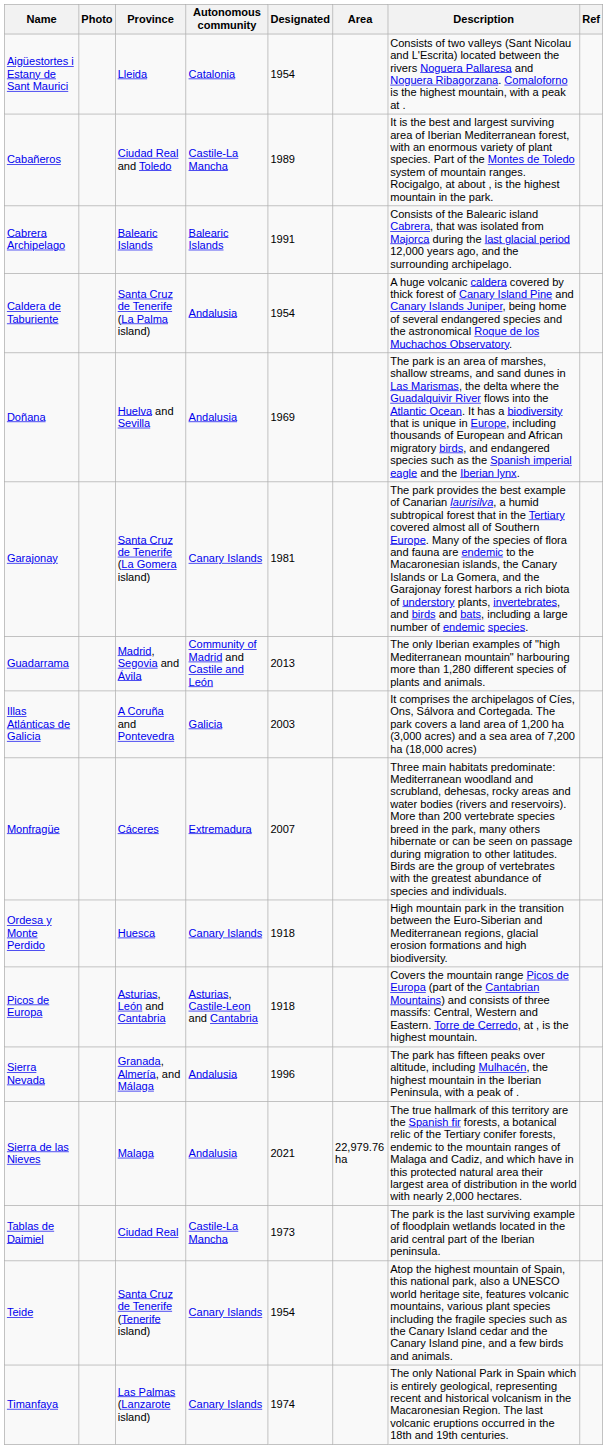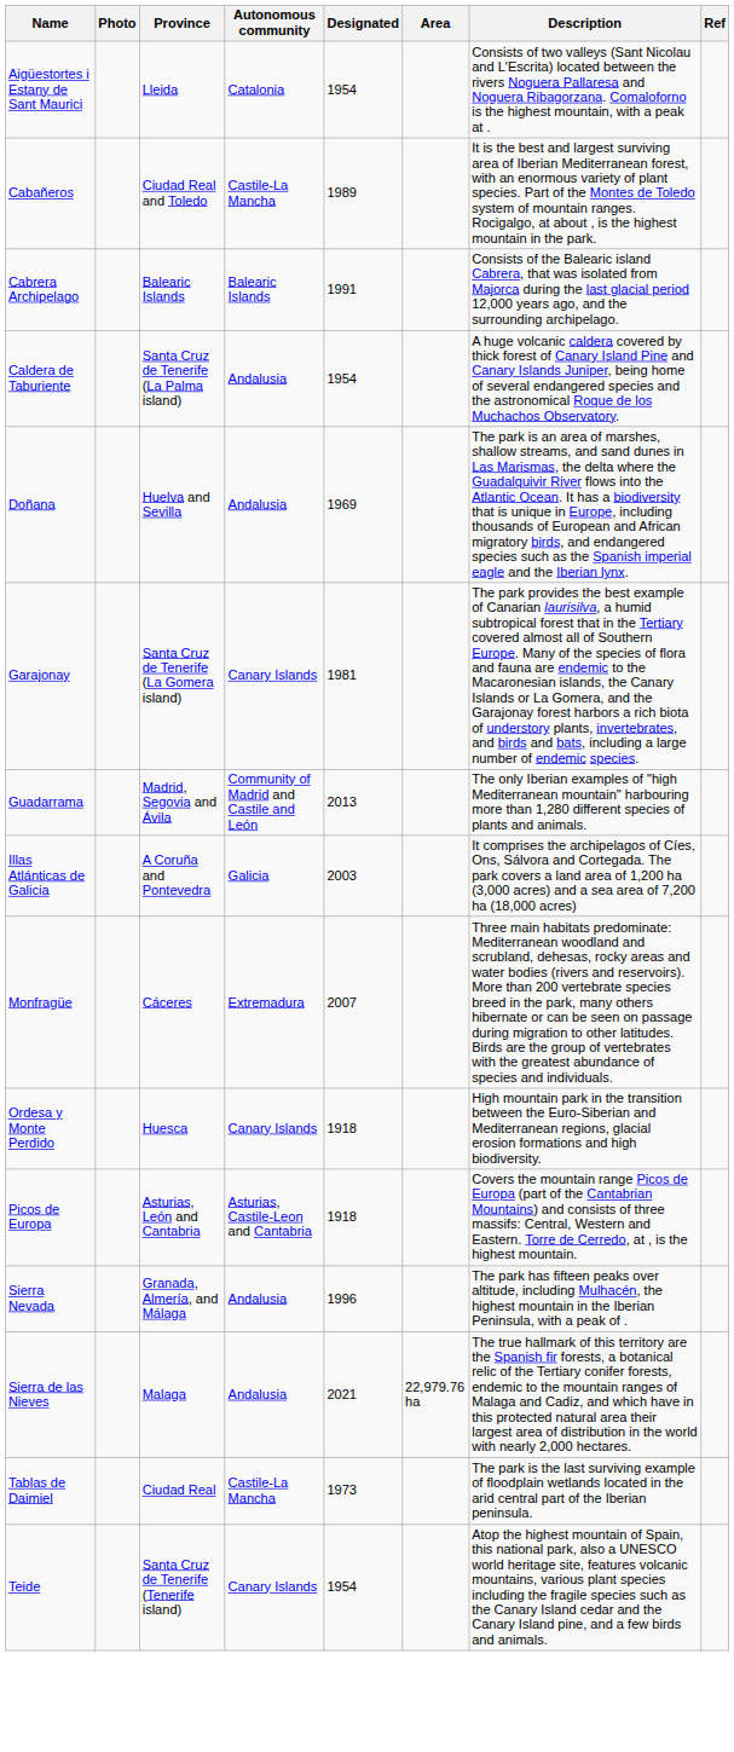 <table class="wikitable sortable">
 <tr>
 <th>Name</th>
 <th>Photo</th>
 <th>Province</th>
 <th>Autonomous community</th>
 <th>Designated</th>
 <th>Area</th>
 <th>Description</th>
 <th>Ref</th>
 </tr>
 <tr>
 <td><a href='#'>Aigüestortes i Estany de Sant Maurici</a></td>
 <td></td>
 <td><a href='#'>Lleida</a></td>
 <td><a href='#'>Catalonia</a></td>
 <td>1954</td>
 <td></td>
 <td>Consists of two valleys (Sant Nicolau and L'Escrita) located between the rivers <a href='#'>Noguera Pallaresa</a> and <a href='#'>Noguera Ribagorzana</a>. <a href='#'>Comaloforno</a> is the highest mountain, with a peak at .</td>
 <td></td>
 </tr>
 <tr>
 <td><a href='#'>Cabañeros</a></td>
 <td></td>
 <td><a href='#'>Ciudad Real</a> and <a href='#'>Toledo</a></td>
 <td><a href='#'>Castile-La Mancha</a></td>
 <td>1989</td>
 <td></td>
 <td>It is the best and largest surviving area of Iberian Mediterranean forest, with an enormous variety of plant species. Part of the <a href='#'>Montes de Toledo</a> system of mountain ranges. Rocigalgo, at about , is the highest mountain in the park.</td>
 <td></td>
 </tr>
 <tr>
 <td><a href='#'>Cabrera Archipelago</a></td>
 <td></td>
 <td><a href='#'>Balearic Islands</a></td>
 <td><a href='#'>Balearic Islands</a></td>
 <td>1991</td>
 <td></td>
 <td>Consists of the Balearic island <a href='#'>Cabrera</a>, that was isolated from <a href='#'>Majorca</a> during the <a href='#'>last glacial period</a> 12,000 years ago, and the surrounding archipelago.</td>
 <td></td>
 </tr>
 <tr>
 <td><a href='#'>Caldera de Taburiente</a></td>
 <td></td>
 <td><a href='#'>Santa Cruz de Tenerife</a> (<a href='#'>La Palma</a> island)</td>
 <td><a href='#'>Andalusia</a></td>
 <td>1954</td>
 <td></td>
 <td>A huge volcanic <a href='#'>caldera</a> covered by thick forest of <a href='#'>Canary Island Pine</a> and <a href='#'>Canary Islands Juniper</a>, being home of several endangered species and the astronomical <a href='#'>Roque de los Muchachos Observatory</a>.</td>
 <td></td>
 </tr>
 <tr>
 <td><a href='#'>Doñana</a></td>
 <td></td>
 <td><a href='#'>Huelva</a> and <a href='#'>Sevilla</a></td>
 <td><a href='#'>Andalusia</a></td>
 <td>1969</td>
 <td></td>
 <td>The park is an area of marshes, shallow streams, and sand dunes in <a href='#'>Las Marismas</a>, the delta where the <a href='#'>Guadalquivir River</a> flows into the <a href='#'>Atlantic Ocean</a>. It has a <a href='#'>biodiversity</a> that is unique in <a href='#'>Europe</a>, including thousands of European and African migratory <a href='#'>birds</a>, and endangered species such as the <a href='#'>Spanish imperial eagle</a> and the <a href='#'>Iberian lynx</a>.</td>
 <td></td>
 </tr>
 <tr>
 <td><a href='#'>Garajonay</a></td>
 <td></td>
 <td><a href='#'>Santa Cruz de Tenerife</a> (<a href='#'>La Gomera</a> island)</td>
 <td><a href='#'>Canary Islands</a></td>
 <td>1981</td>
 <td></td>
 <td>The park provides the best example of Canarian <em><a href='#'>laurisilva</a></em>, a humid subtropical forest that in the <a href='#'>Tertiary</a> covered almost all of Southern <a href='#'>Europe</a>. Many of the species of flora and fauna are <a href='#'>endemic</a> to the Macaronesian islands, the Canary Islands or La Gomera, and the Garajonay forest harbors a rich biota of <a href='#'>understory</a> plants, <a href='#'>invertebrates</a>, and <a href='#'>birds</a> and <a href='#'>bats</a>, including a large number of <a href='#'>endemic</a> <a href='#'>species</a>.</td>
 <td></td>
 </tr>
 <tr>
 <td><a href='#'>Guadarrama</a></td>
 <td></td>
 <td><a href='#'>Madrid</a>, <a href='#'>Segovia</a> and <a href='#'>Ávila</a></td>
 <td><a href='#'>Community of Madrid</a> and <a href='#'>Castile and León</a></td>
 <td>2013</td>
 <td></td>
 <td>The only Iberian examples of "high Mediterranean mountain" harbouring more than 1,280 different species of plants and animals.</td>
 <td></td>
 </tr>
 <tr>
 <td><a href='#'>Illas Atlánticas de Galicia</a></td>
 <td></td>
 <td><a href='#'>A Coruña</a> and <a href='#'>Pontevedra</a></td>
 <td><a href='#'>Galicia</a></td>
 <td>2003</td>
 <td></td>
 <td>It comprises the archipelagos of Cíes, Ons, Sálvora and Cortegada. The park covers a land area of 1,200 ha (3,000 acres) and a sea area of 7,200 ha (18,000 acres)</td>
 <td></td>
 </tr>
 <tr>
 <td><a href='#'>Monfragüe</a></td>
 <td></td>
 <td><a href='#'>Cáceres</a></td>
 <td><a href='#'>Extremadura</a></td>
 <td>2007</td>
 <td></td>
 <td>Three main habitats predominate: Mediterranean woodland and scrubland, dehesas, rocky areas and water bodies (rivers and reservoirs). More than 200 vertebrate species breed in the park, many others hibernate or can be seen on passage during migration to other latitudes. Birds are the group of vertebrates with the greatest abundance of species and individuals.</td>
 <td></td>
 </tr>
 <tr>
 <td><a href='#'>Ordesa y Monte Perdido</a></td>
 <td></td>
 <td><a href='#'>Huesca</a></td>
 <td><a href='#'>Canary Islands</a></td>
 <td>1918</td>
 <td></td>
 <td>High mountain park in the transition between the Euro-Siberian and Mediterranean regions, glacial erosion formations and high biodiversity.</td>
 <td></td>
 </tr>
 <tr>
 <td><a href='#'>Picos de Europa</a></td>
 <td></td>
 <td><a href='#'>Asturias</a>, <a href='#'>León</a> and <a href='#'>Cantabria</a></td>
 <td><a href='#'>Asturias</a>, <a href='#'>Castile-Leon</a> and <a href='#'>Cantabria</a></td>
 <td>1918</td>
 <td></td>
 <td>Covers the mountain range <a href='#'>Picos de Europa</a> (part of the <a href='#'>Cantabrian Mountains</a>) and consists of three massifs: Central, Western and Eastern. <a href='#'>Torre de Cerredo</a>, at , is the highest mountain.</td>
 <td></td>
 </tr>
 <tr>
 <td><a href='#'>Sierra Nevada</a></td>
 <td></td>
 <td><a href='#'>Granada</a>, <a href='#'>Almería</a>, and <a href='#'>Málaga</a></td>
 <td><a href='#'>Andalusia</a></td>
 <td>1996</td>
 <td></td>
 <td>The park has fifteen peaks over  altitude, including <a href='#'>Mulhacén</a>, the highest mountain in the Iberian Peninsula, with a peak of .</td>
 <td></td>
 </tr>
 <tr>
 <td><a href='#'>Sierra de las Nieves</a></td>
 <td></td>
 <td><a href='#'>Malaga</a></td>
 <td><a href='#'>Andalusia</a></td>
 <td>2021</td>
 <td>22,979.76 ha</td>
 <td>The true hallmark of this territory are the <a href='#'> Spanish fir</a> forests, a botanical relic of the Tertiary conifer forests, endemic to the mountain ranges of Malaga and Cadiz, and which have in this protected natural area their largest area of distribution in the world with nearly 2,000 hectares.</td>
 <td></td>
 </tr>
 <tr>
 <td><a href='#'>Tablas de Daimiel</a></td>
 <td></td>
 <td><a href='#'>Ciudad Real</a></td>
 <td><a href='#'>Castile-La Mancha</a></td>
 <td>1973</td>
 <td></td>
 <td>The park is the last surviving example of floodplain wetlands located in the arid central part of the Iberian peninsula.</td>
 <td></td>
 </tr>
 <tr>
 <td><a href='#'>Teide</a></td>
 <td></td>
 <td><a href='#'>Santa Cruz de Tenerife</a> (<a href='#'>Tenerife</a> island)</td>
 <td><a href='#'>Canary Islands</a></td>
 <td>1954</td>
 <td></td>
 <td>Atop the highest mountain of Spain, this national park, also a UNESCO world heritage site, features volcanic mountains, various plant species including the fragile species such as the Canary Island cedar and the Canary Island pine, and a few birds and animals.</td>
 <td></td>
 </tr>
-<tr>
-<td><a href='#'>Timanfaya</a></td>
-<td></td>
-<td><a href='#'>Las Palmas</a> (<a href='#'>Lanzarote</a> island)</td>
-<td><a href='#'>Canary Islands</a></td>
-<td>1974</td>
-<td></td>
-<td>The only National Park in Spain which is entirely geological, representing recent and historical volcanism in the Macaronesian Region. The last volcanic eruptions occurred in the 18th and 19th centuries.</td>
-<td></td>
-</tr>
 </table>
